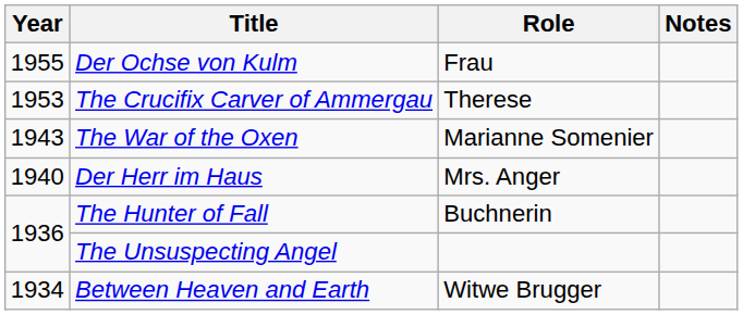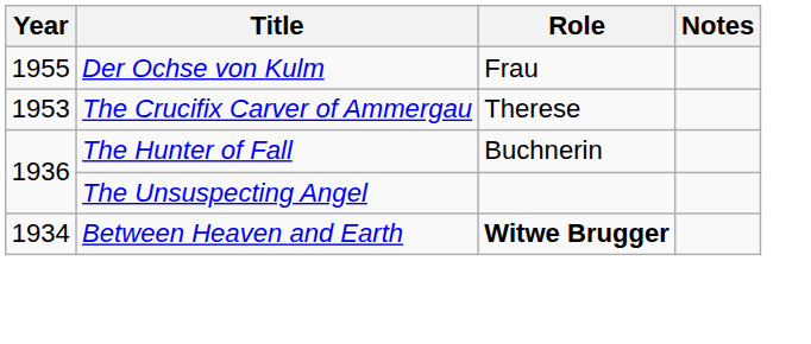 <table class="wikitable sortable">
 <tr>
 <th>Year</th>
 <th>Title</th>
 <th>Role</th>
 <th class="unsortable">Notes</th>
 </tr>
 <tr>
 <td>1955</td>
 <td><em><a href='#'>Der Ochse von Kulm</a></em></td>
 <td>Frau</td>
 <td></td>
 </tr>
 <tr>
 <td>1953</td>
 <td><em><a href='#'>The Crucifix Carver of Ammergau</a></em></td>
 <td>Therese</td>
 <td></td>
 </tr>
 <tr>
-<td>1943</td>
-<td><em><a href='#'>The War of the Oxen</a></em></td>
-<td>Marianne Somenier</td>
-<td></td>
-</tr>
-<tr>
-<td>1940</td>
-<td><em><a href='#'>Der Herr im Haus</a></em></td>
-<td>Mrs. Anger</td>
-<td></td>
-</tr>
-<tr>
 <td rowspan="2">1936</td>
 <td><em><a href='#'>The Hunter of Fall</a></em></td>
 <td>Buchnerin</td>
 <td></td>
 </tr>
 <tr>
 <td><em><a href='#'>The Unsuspecting Angel</a></em></td>
 <td></td>
 <td></td>
 </tr>
 <tr>
 <td>1934</td>
 <td><em><a href='#'>Between Heaven and Earth</a></em></td>
-<td>Witwe Brugger</td>
+<td><strong>Witwe Brugger</strong></td>
 <td></td>
 </tr>
 </table>
